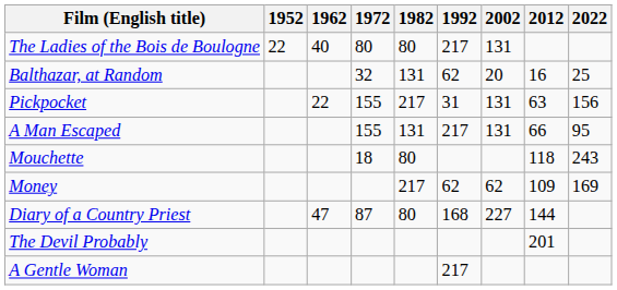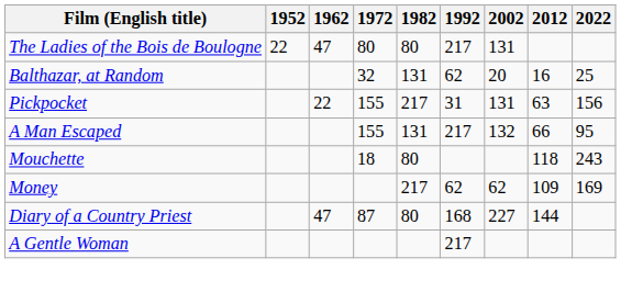 <table class="wikitable sortable">
 <tr>
 <th>Film (English title)</th>
 <th>1952</th>
 <th>1962</th>
 <th>1972</th>
 <th>1982</th>
 <th>1992</th>
 <th>2002</th>
 <th>2012</th>
 <th>2022</th>
 </tr>
 <tr>
 <td><em><a href='#'>The Ladies of the Bois de Boulogne</a></em></td>
 <td>22</td>
-<td>40</td>
+<td>47</td>
 <td>80</td>
 <td>80</td>
 <td>217</td>
 <td>131</td>
 <td></td>
 <td></td>
 </tr>
 <tr>
 <td><a href='#'><em>Balthazar, at Random</em></a></td>
 <td></td>
 <td></td>
 <td>32</td>
 <td>131</td>
 <td>62</td>
 <td>20</td>
 <td>16</td>
 <td>25</td>
 </tr>
 <tr>
 <td><em><a href='#'>Pickpocket</a></em></td>
 <td></td>
 <td>22</td>
 <td>155</td>
 <td>217</td>
 <td>31</td>
 <td>131</td>
 <td>63</td>
 <td>156</td>
 </tr>
 <tr>
 <td><em><a href='#'>A Man Escaped</a></em></td>
 <td></td>
 <td></td>
 <td>155</td>
 <td>131</td>
 <td>217</td>
-<td>131</td>
+<td>132</td>
 <td>66</td>
 <td>95</td>
 </tr>
 <tr>
 <td><em><a href='#'>Mouchette</a></em></td>
 <td></td>
 <td></td>
 <td>18</td>
 <td>80</td>
 <td></td>
 <td></td>
 <td>118</td>
 <td>243</td>
 </tr>
 <tr>
 <td><em><a href='#'>Money</a></em></td>
 <td></td>
 <td></td>
 <td></td>
 <td>217</td>
 <td>62</td>
 <td>62</td>
 <td>109</td>
 <td>169</td>
 </tr>
 <tr>
 <td><em><a href='#'>Diary of a Country Priest</a></em></td>
 <td></td>
 <td>47</td>
 <td>87</td>
 <td>80</td>
 <td>168</td>
 <td>227</td>
 <td>144</td>
 <td></td>
 </tr>
 <tr>
-<td><em><a href='#'>The Devil Probably</a></em></td>
-<td></td>
-<td></td>
-<td></td>
-<td></td>
-<td></td>
-<td></td>
-<td>201</td>
-<td></td>
-</tr>
-<tr>
 <td><em><a href='#'>A Gentle Woman</a></em></td>
 <td></td>
 <td></td>
 <td></td>
 <td></td>
 <td>217</td>
 <td></td>
 <td></td>
 <td></td>
 </tr>
 </table>
